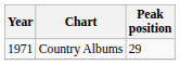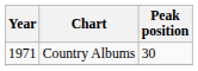 <table class="wikitable">
 <tr>
 <th align="left">Year</th>
 <th align="left">Chart</th>
 <th align="left">Peak<br>position</th>
 </tr>
 <tr>
 <td align="left">1971</td>
 <td align="left">Country Albums</td>
-<td align="left">29</td>
+<td align="left">30</td>
 </tr>
 <tr>
 </tr>
 </table>
